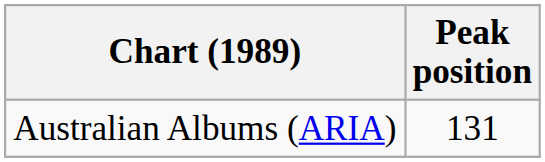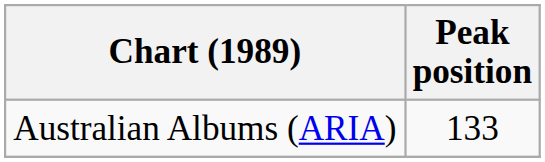 <table class="wikitable sortable">
 <tr>
 <th>Chart (1989)</th>
 <th>Peak<br>position</th>
 </tr>
 <tr>
 <td>Australian Albums (<a href='#'>ARIA</a>)</td>
-<td style="text-align:center;">131</td>
+<td style="text-align:center;">133</td>
 </tr>
 <tr>
 </tr>
 </table>
